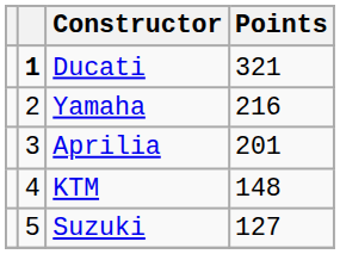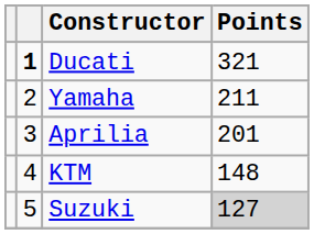 <table class="wikitable" style="font-size: 85%;">
 <tr>
 <th></th>
 <th></th>
 <th>Constructor</th>
 <th>Points</th>
 </tr>
 <tr>
 <td></td>
 <td align=center><strong>1</strong></td>
 <td> <a href='#'>Ducati</a></td>
 <td align=left>321</td>
 </tr>
 <tr>
 <td></td>
 <td align=center>2</td>
 <td> <a href='#'>Yamaha</a></td>
-<td align=left>216</td>
+<td align=left>211</td>
 </tr>
 <tr>
 <td></td>
 <td align=center>3</td>
 <td> <a href='#'>Aprilia</a></td>
 <td align=left>201</td>
 </tr>
 <tr>
 <td></td>
 <td align=center>4</td>
 <td> <a href='#'>KTM</a></td>
 <td align=left>148</td>
 </tr>
 <tr>
 <td></td>
 <td align=center>5</td>
 <td> <a href='#'>Suzuki</a></td>
-<td align=left>127</td>
+<td align=left style="background: lightgrey;">127</td>
 </tr>
 <tr>
 </tr>
 </table>
